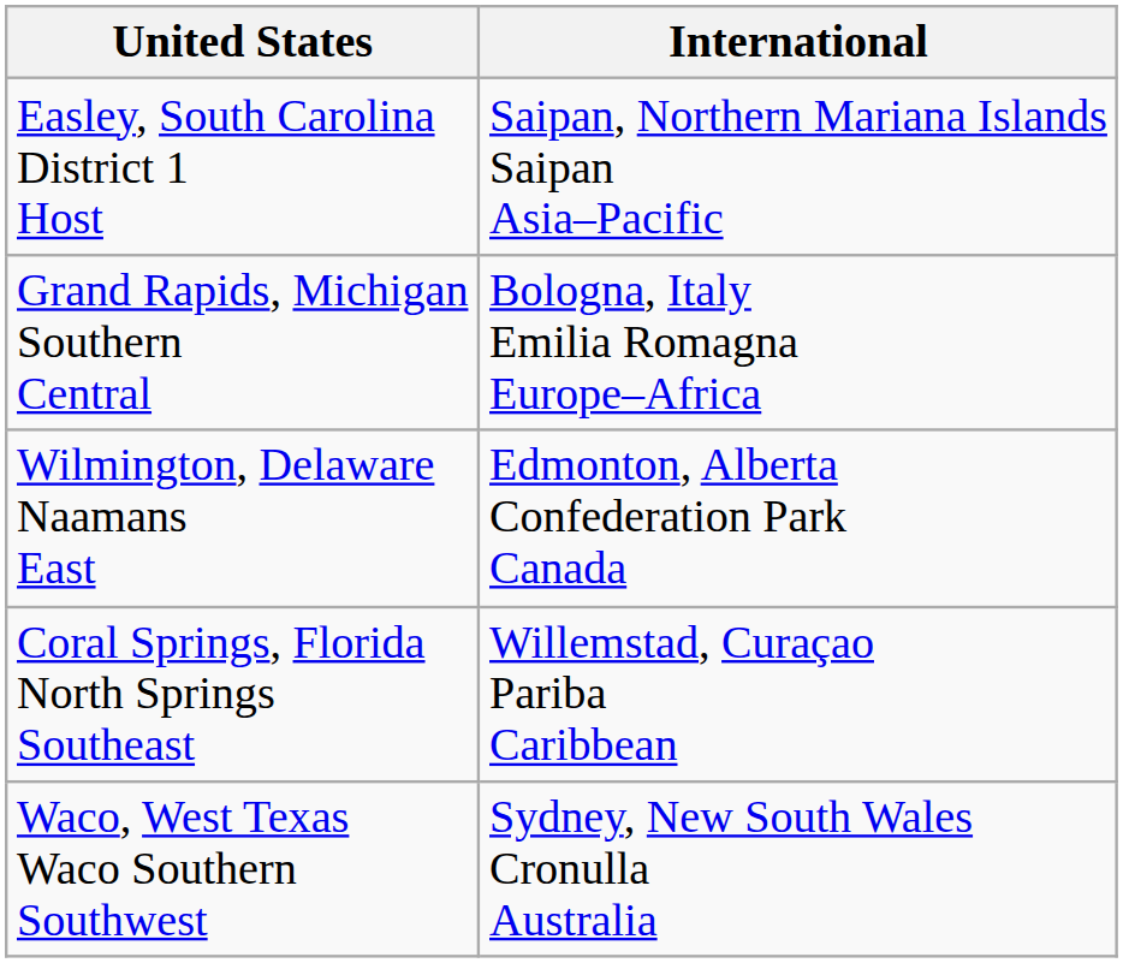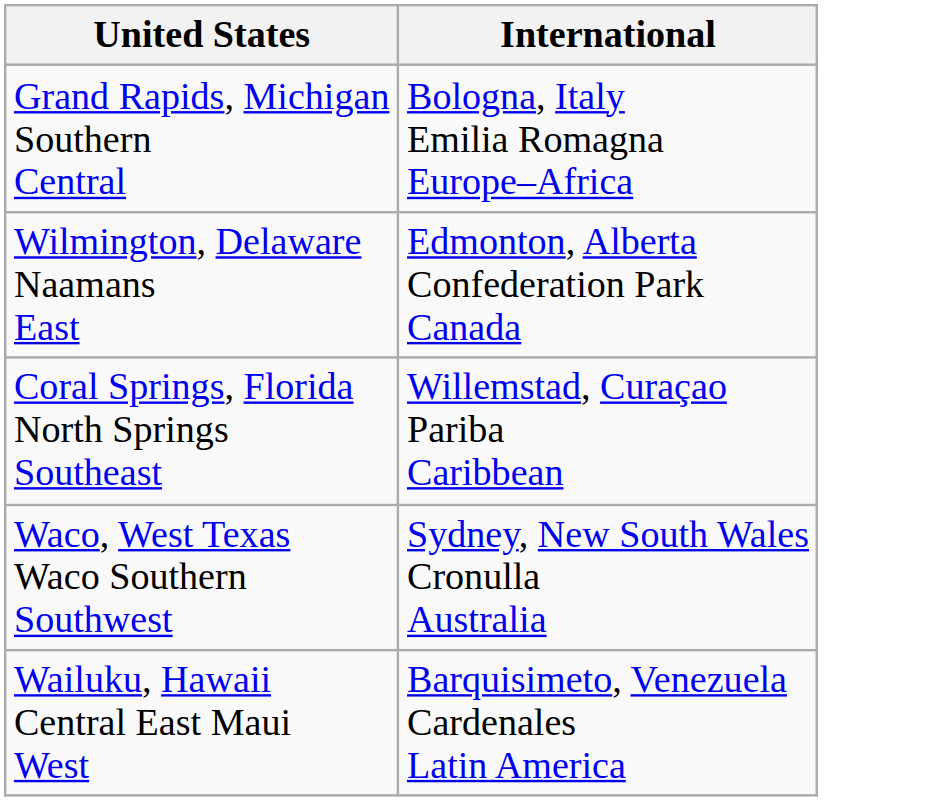 <table class="wikitable">
 <tr>
 <th>United States</th>
 <th>International</th>
-</tr>
-<tr>
-<td> <a href='#'>Easley</a>, <a href='#'>South Carolina</a><br>District 1<br><a href='#'>Host</a></td>
-<td> <a href='#'>Saipan</a>, <a href='#'>Northern Mariana Islands</a> <br>Saipan<br><a href='#'>Asia–Pacific</a></td>
 </tr>
 <tr>
 <td> <a href='#'>Grand Rapids</a>, <a href='#'>Michigan</a><br>Southern<br><a href='#'>Central</a></td>
 <td> <a href='#'>Bologna</a>, <a href='#'>Italy</a> <br> Emilia Romagna <br><a href='#'>Europe–Africa</a></td>
 </tr>
 <tr>
 <td> <a href='#'>Wilmington</a>, <a href='#'>Delaware</a><br> Naamans <br><a href='#'>East</a></td>
 <td> <a href='#'>Edmonton</a>, <a href='#'>Alberta</a><br> Confederation Park <br><a href='#'>Canada</a></td>
 </tr>
 <tr>
 <td> <a href='#'>Coral Springs</a>, <a href='#'>Florida</a><br>North Springs<br><a href='#'>Southeast</a></td>
 <td> <a href='#'>Willemstad</a>, <a href='#'>Curaçao</a><br>Pariba<br><a href='#'>Caribbean</a></td>
 </tr>
 <tr>
 <td> <a href='#'>Waco</a>, <a href='#'>West Texas</a><br>Waco Southern<br><a href='#'>Southwest</a></td>
 <td> <a href='#'>Sydney</a>, <a href='#'>New South Wales</a><br> Cronulla <br><a href='#'>Australia</a></td>
 </tr>
+<tr>
+<td> <a href='#'>Wailuku</a>, <a href='#'>Hawaii</a><br>Central East Maui<br><a href='#'>West</a></td>
+<td> <a href='#'>Barquisimeto</a>, <a href='#'>Venezuela</a><br> Cardenales <br><a href='#'>Latin America</a></td>
+</tr>
 </table>
